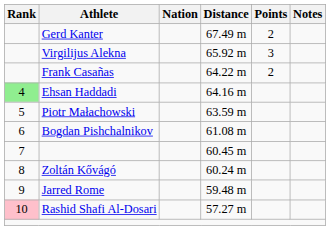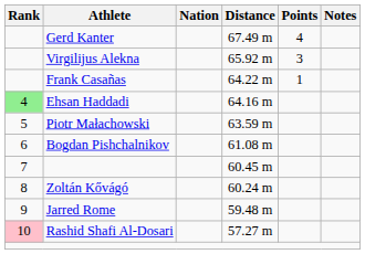 <table class="wikitable mw-datatable sortable" style="text-align:center;">
 <tr>
 <th>Rank</th>
 <th>Athlete</th>
 <th>Nation</th>
 <th>Distance</th>
 <th>Points</th>
 <th>Notes</th>
 </tr>
 <tr>
 <td></td>
 <td align=left><a href='#'>Gerd Kanter</a></td>
 <td align=left></td>
 <td>67.49 m</td>
-<td>2</td>
+<td>4</td>
 <td></td>
 </tr>
 <tr>
 <td></td>
 <td align=left><a href='#'>Virgilijus Alekna</a></td>
 <td align=left></td>
 <td>65.92 m</td>
 <td>3</td>
 <td></td>
 </tr>
 <tr>
 <td></td>
 <td align=left><a href='#'>Frank Casañas</a></td>
 <td align=left></td>
 <td>64.22 m</td>
-<td>2</td>
+<td>1</td>
 <td></td>
 </tr>
 <tr>
 <td style="background: lightgreen;">4</td>
 <td align=left><a href='#'>Ehsan Haddadi</a></td>
 <td align=left></td>
 <td>64.16 m</td>
 <td></td>
 <td></td>
 </tr>
 <tr>
 <td>5</td>
 <td align=left><a href='#'>Piotr Małachowski</a></td>
 <td align=left></td>
 <td>63.59 m</td>
 <td></td>
 <td></td>
 </tr>
 <tr>
 <td>6</td>
 <td align=left><a href='#'>Bogdan Pishchalnikov</a></td>
 <td align=left></td>
 <td>61.08 m</td>
 <td></td>
 <td></td>
 </tr>
 <tr>
 <td>7</td>
 <td align=left><a href='#'></a></td>
 <td align=left></td>
 <td>60.45 m</td>
 <td></td>
 <td></td>
 </tr>
 <tr>
 <td>8</td>
 <td align=left><a href='#'>Zoltán Kővágó</a></td>
 <td align=left></td>
 <td>60.24 m</td>
 <td></td>
 <td></td>
 </tr>
 <tr>
 <td>9</td>
 <td align=left><a href='#'>Jarred Rome</a></td>
 <td align=left></td>
 <td>59.48 m</td>
 <td></td>
 <td></td>
 </tr>
 <tr>
 <td style="background: pink;">10</td>
 <td align=left><a href='#'>Rashid Shafi Al-Dosari</a></td>
 <td align=left></td>
 <td>57.27 m</td>
 <td></td>
 <td></td>
 </tr>
 <tr class="sortbottom">
 <td colspan=6></td>
 </tr>
 </table>
